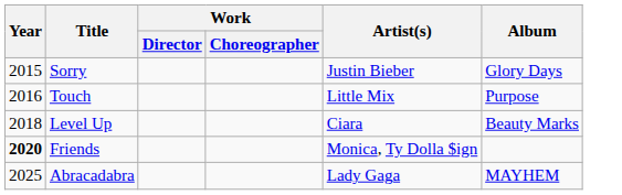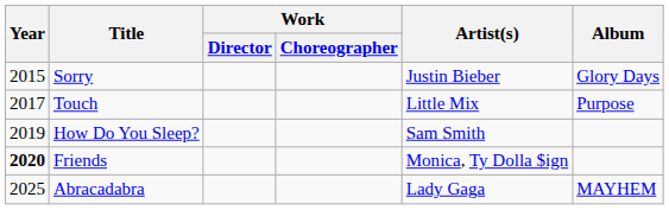 <table class="wikitable">
 <tr>
 <th rowspan="2">Year</th>
 <th rowspan="2">Title</th>
 <th colspan="2">Work</th>
 <th rowspan="2">Artist(s)</th>
 <th rowspan="2">Album</th>
 </tr>
 <tr>
 <th><a href='#'>Director</a></th>
 <th><a href='#'>Choreographer</a></th>
 </tr>
 <tr>
 <td>2015</td>
 <td><a href='#'>Sorry</a></td>
 <td></td>
 <td></td>
 <td><a href='#'>Justin Bieber</a></td>
 <td><a href='#'>Glory Days</a></td>
 </tr>
 <tr>
-<td>2016</td>
+<td>2017</td>
 <td><a href='#'>Touch</a></td>
 <td></td>
 <td></td>
 <td><a href='#'>Little Mix</a></td>
 <td><a href='#'>Purpose</a></td>
 </tr>
 <tr>
-<td>2018</td>
-<td><a href='#'>Level Up</a></td>
+<td>2019</td>
+<td><a href='#'>How Do You Sleep?</a></td>
 <td></td>
 <td></td>
-<td><a href='#'>Ciara</a></td>
-<td><a href='#'>Beauty Marks</a></td>
+<td><a href='#'>Sam Smith</a></td>
+<td></td>
 </tr>
 <tr>
 <td><strong>2020</strong></td>
 <td><a href='#'>Friends</a></td>
 <td></td>
 <td></td>
 <td><a href='#'>Monica</a>, <a href='#'>Ty Dolla $ign</a></td>
 <td></td>
 </tr>
 <tr>
 <td>2025</td>
 <td><a href='#'>Abracadabra</a></td>
 <td></td>
 <td></td>
 <td><a href='#'>Lady Gaga</a></td>
 <td><a href='#'>MAYHEM</a></td>
 </tr>
 </table>
